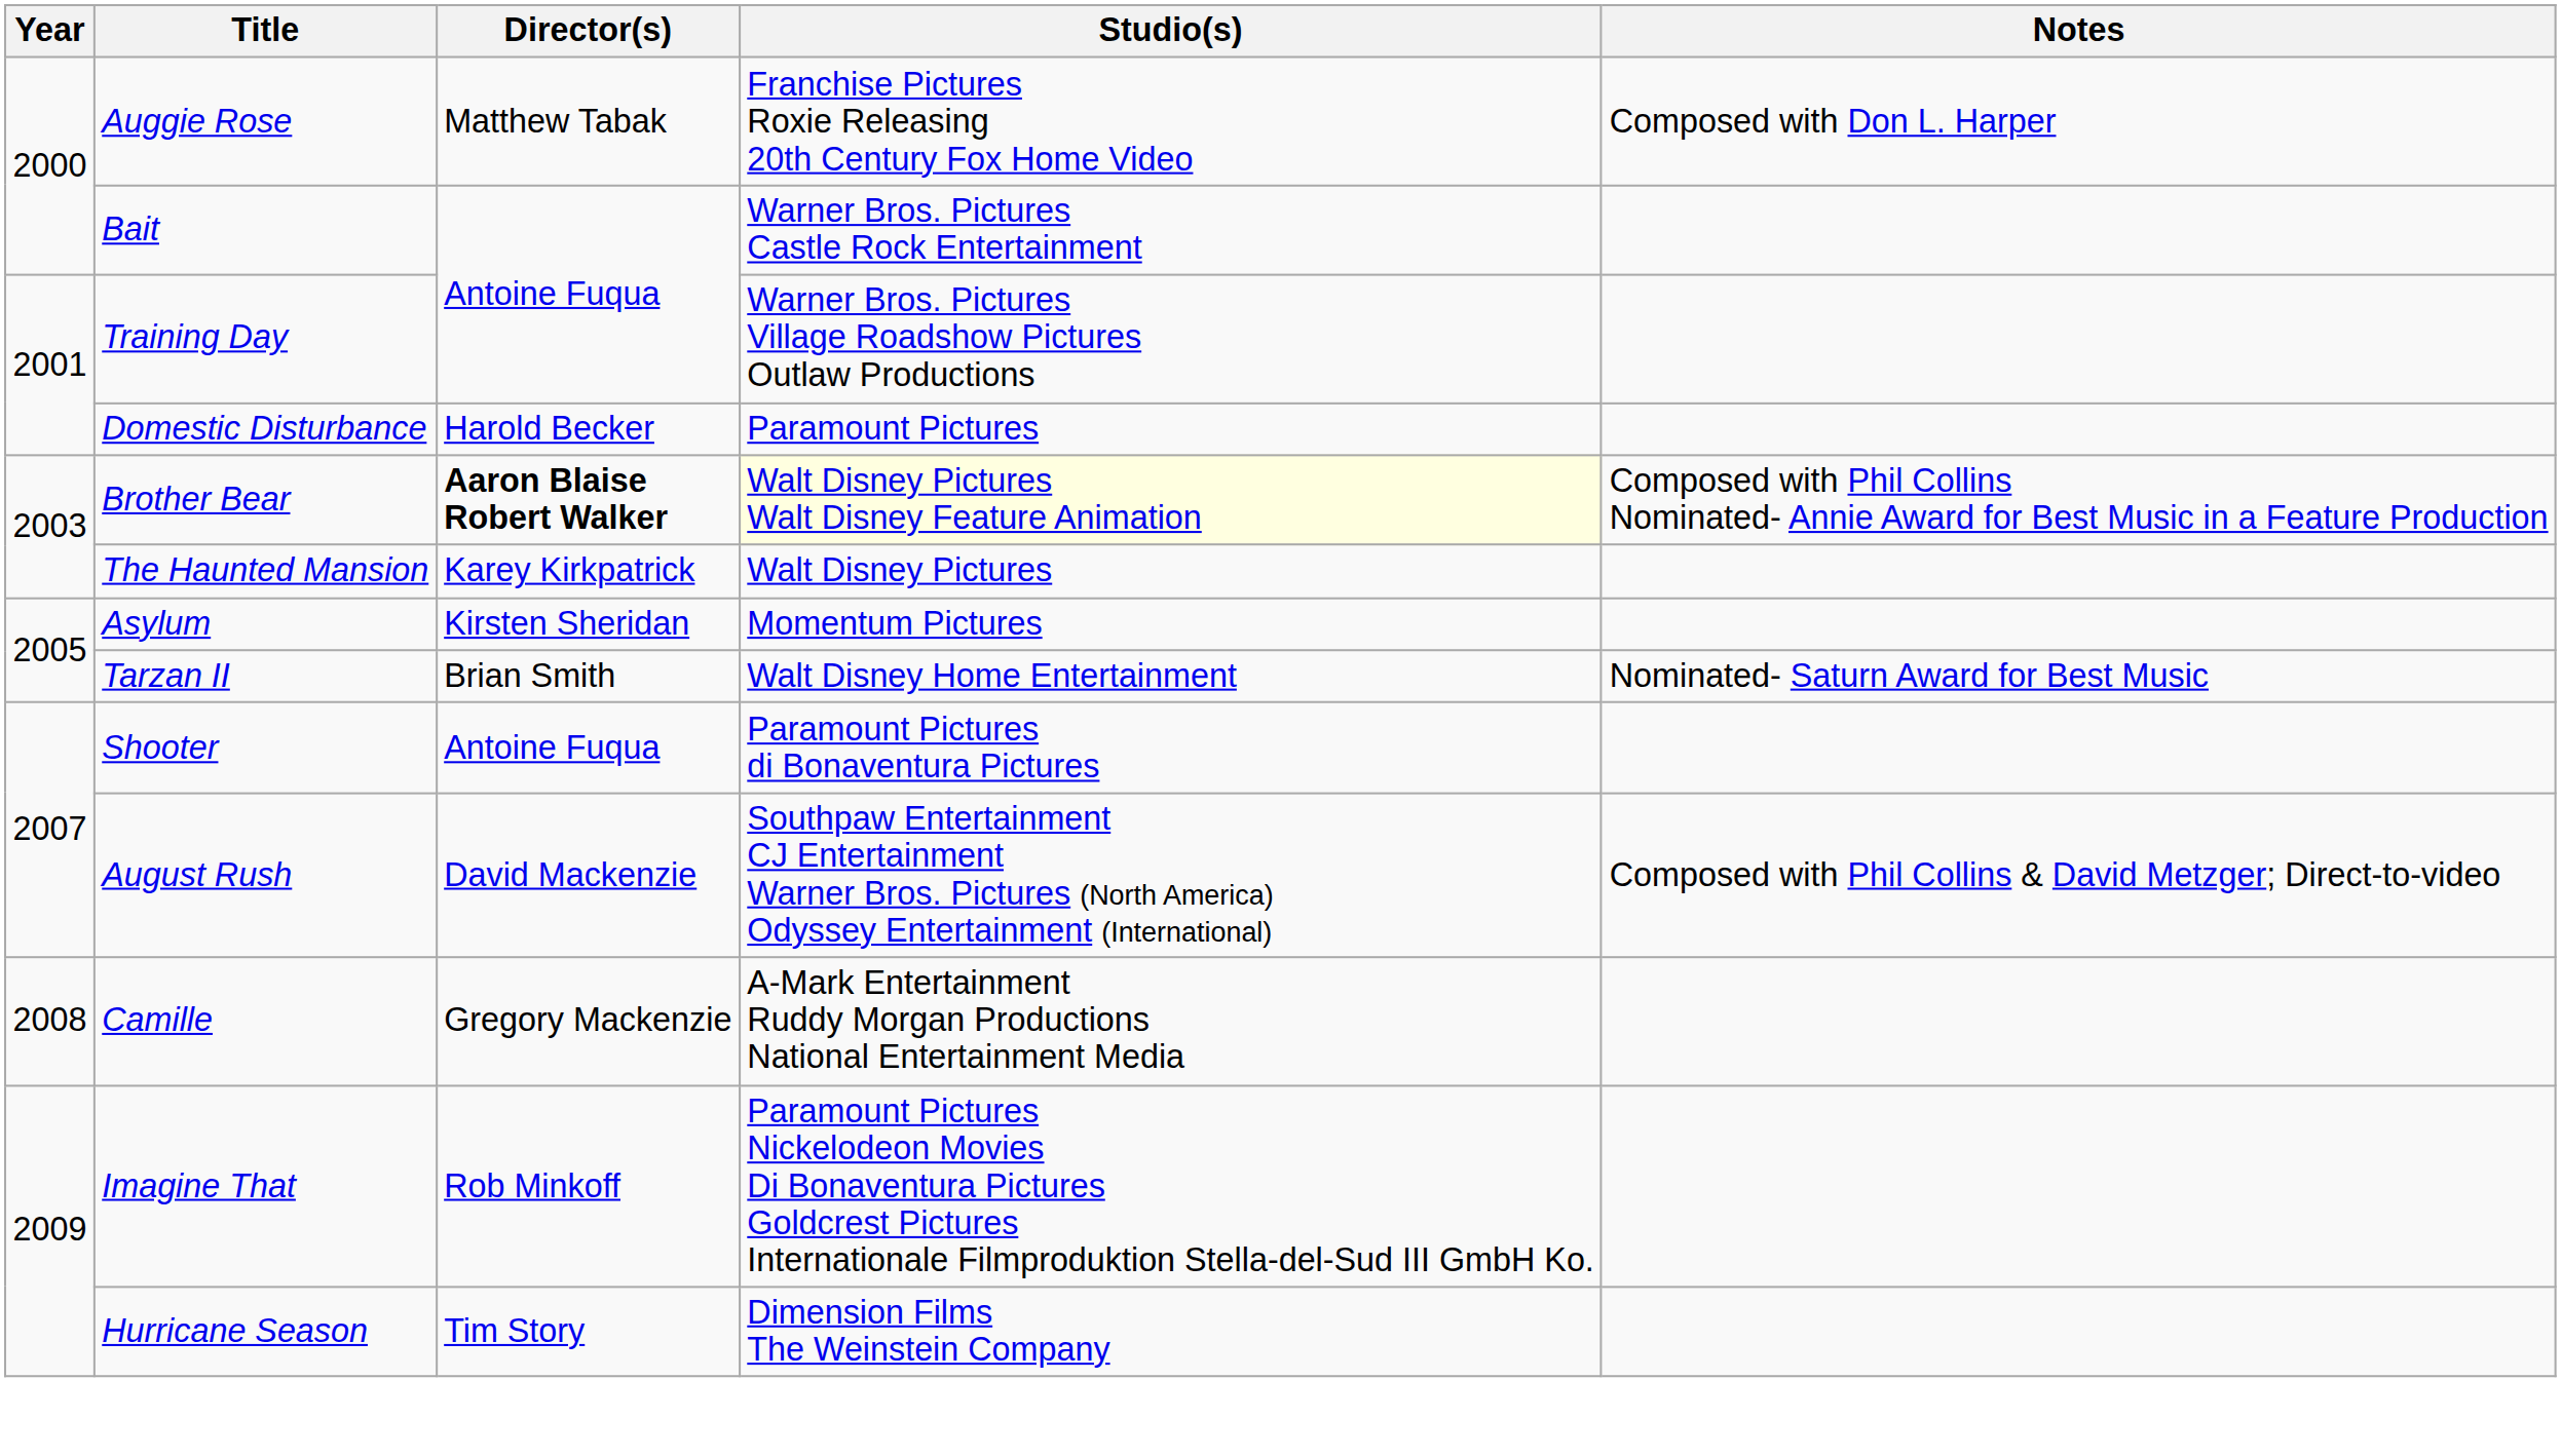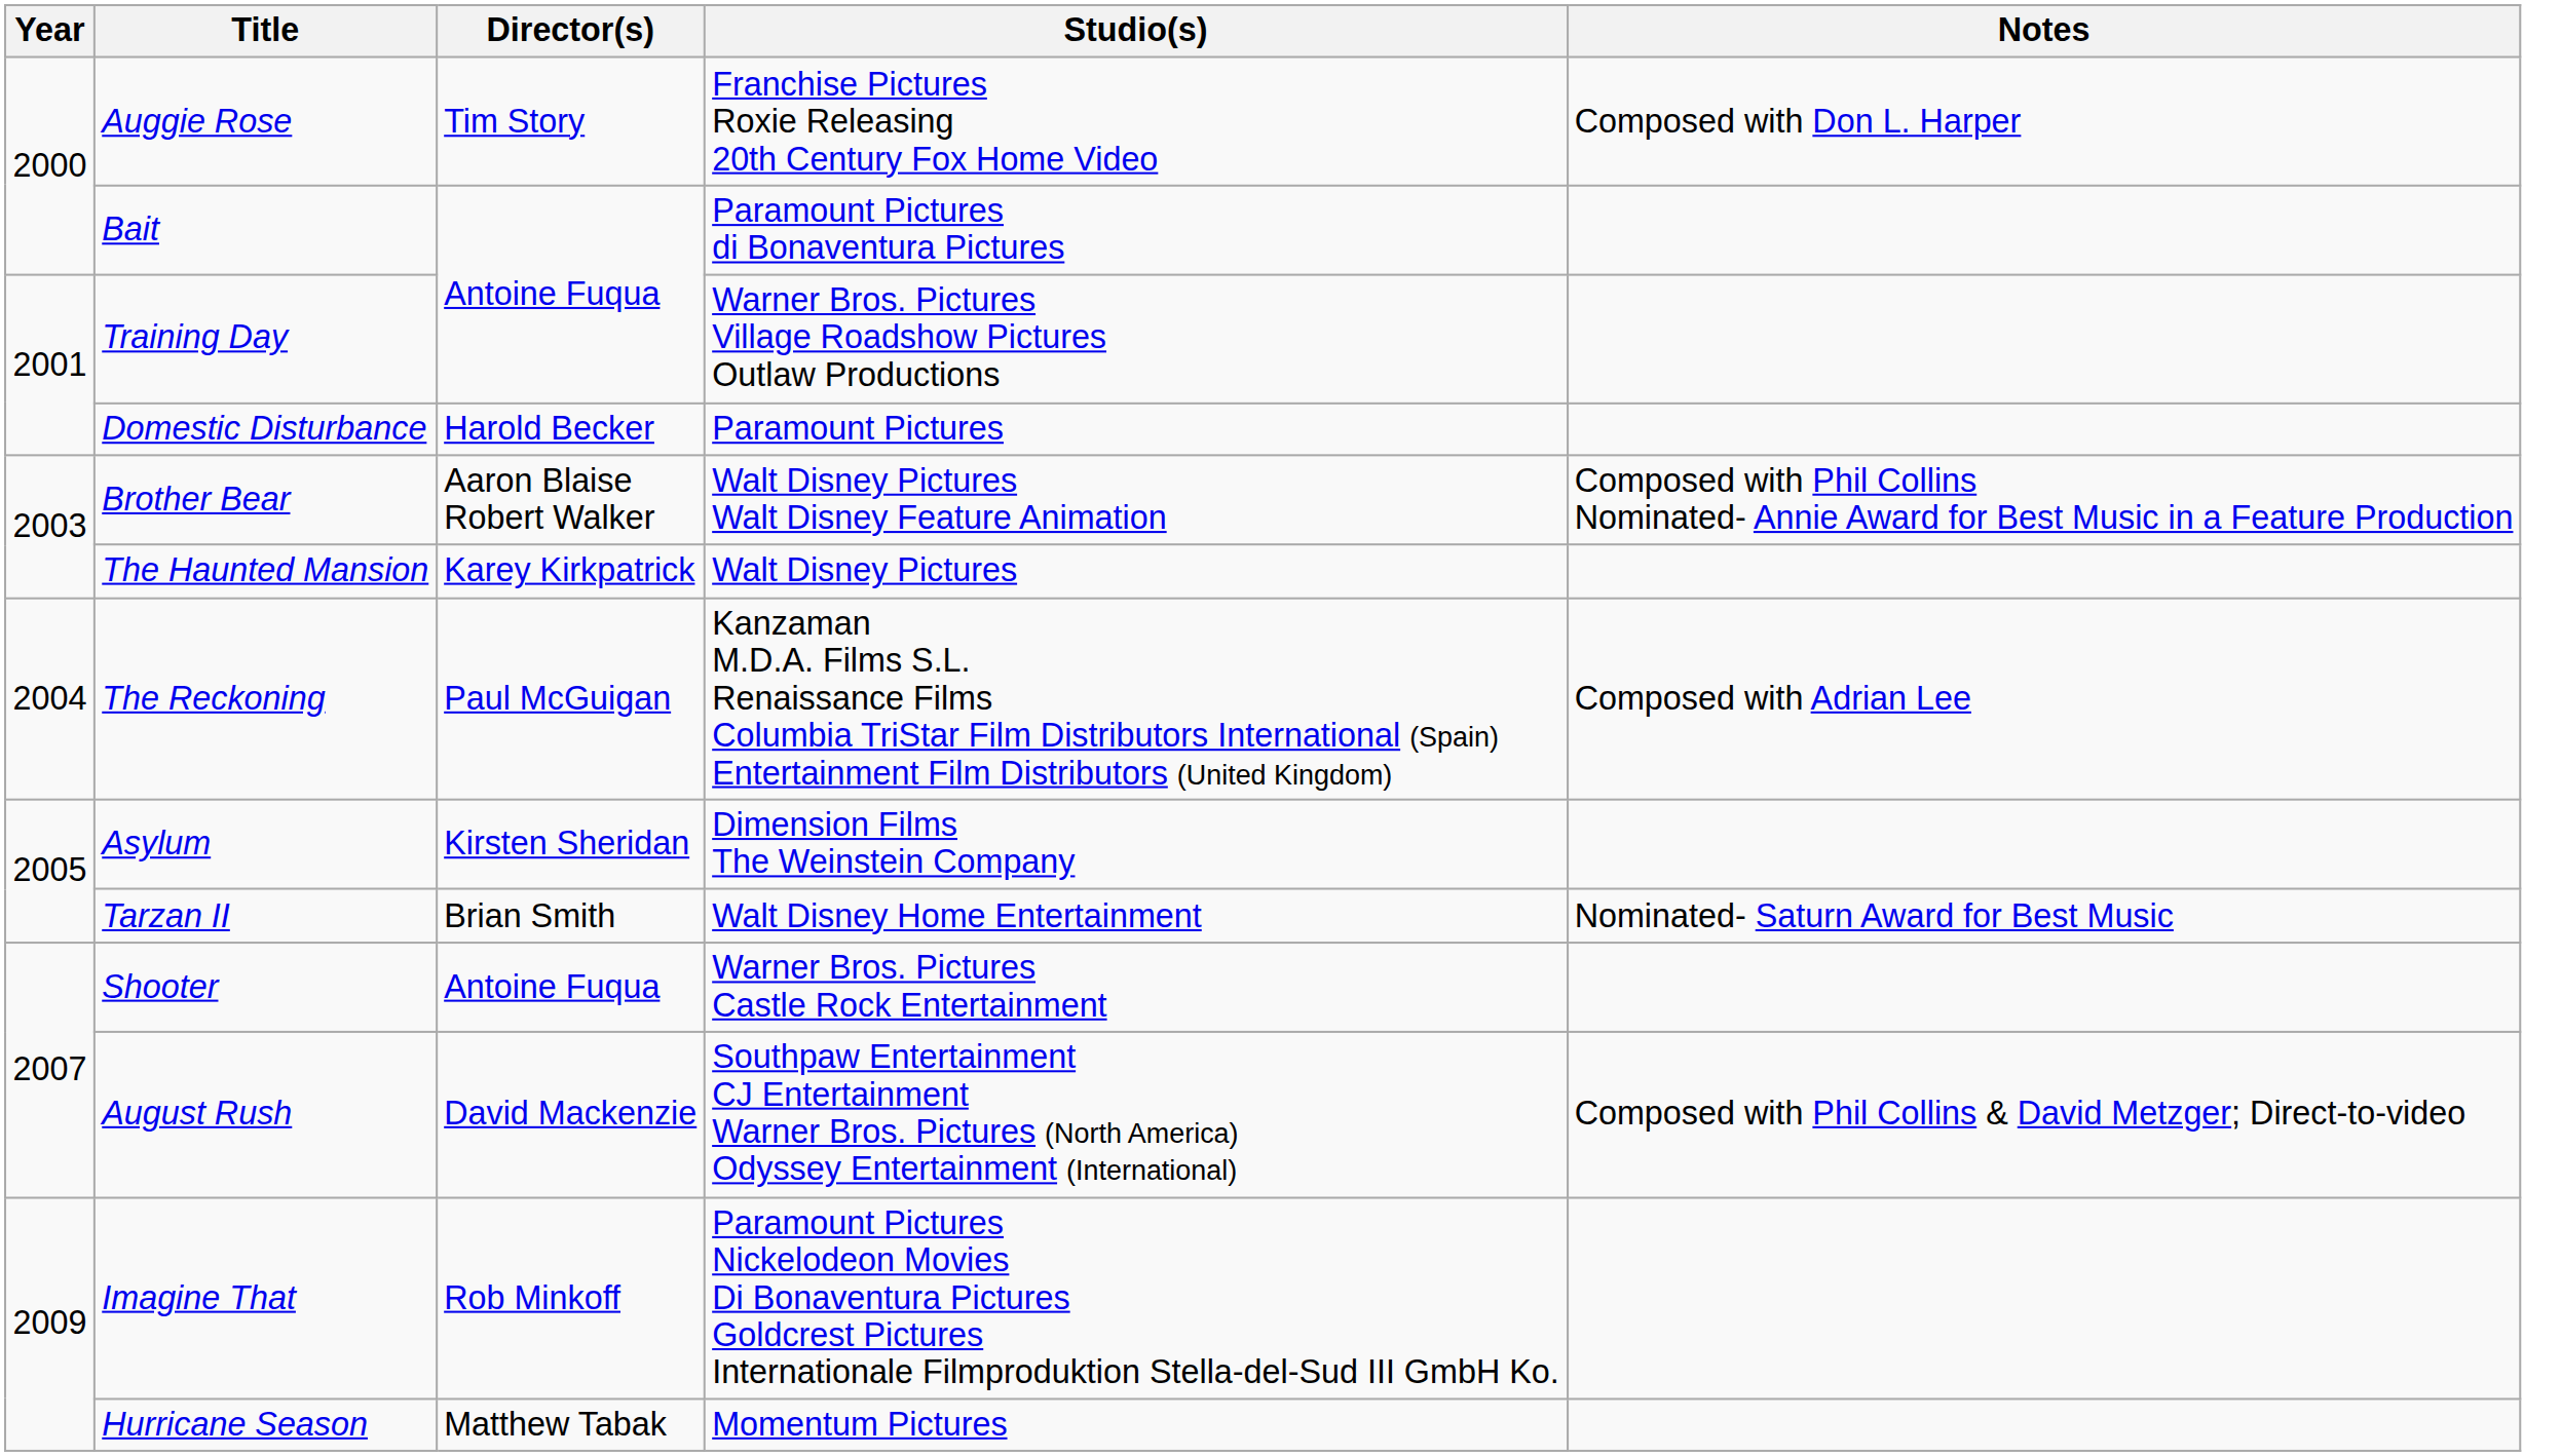 <table class="wikitable">
 <tr>
 <th>Year</th>
 <th>Title</th>
 <th>Director(s)</th>
 <th>Studio(s)</th>
 <th>Notes</th>
 </tr>
 <tr>
 <td rowspan="2">2000</td>
 <td><em><a href='#'>Auggie Rose</a></em></td>
-<td>Matthew Tabak</td>
+<td><a href='#'>Tim Story</a></td>
 <td><a href='#'>Franchise Pictures</a><br>Roxie Releasing<br><a href='#'>20th Century Fox Home Video</a></td>
 <td>Composed with <a href='#'>Don L. Harper</a></td>
 </tr>
 <tr>
 <td><em><a href='#'>Bait</a></em></td>
 <td rowspan="2"><a href='#'>Antoine Fuqua</a></td>
-<td><a href='#'>Warner Bros. Pictures</a><br><a href='#'>Castle Rock Entertainment</a></td>
+<td><a href='#'>Paramount Pictures</a><br><a href='#'>di Bonaventura Pictures</a></td>
 <td></td>
 </tr>
 <tr>
 <td rowspan="2">2001</td>
 <td><em><a href='#'>Training Day</a></em></td>
 <td><a href='#'>Warner Bros. Pictures</a><br><a href='#'>Village Roadshow Pictures</a><br>Outlaw Productions</td>
 <td></td>
 </tr>
 <tr>
 <td><em><a href='#'>Domestic Disturbance</a></em></td>
 <td><a href='#'>Harold Becker</a></td>
 <td><a href='#'>Paramount Pictures</a></td>
 <td></td>
 </tr>
 <tr>
 <td rowspan="2">2003</td>
 <td><em><a href='#'>Brother Bear</a></em></td>
-<td><strong>Aaron Blaise<br>Robert Walker</strong></td>
-<td style="background: lightyellow;"><a href='#'>Walt Disney Pictures</a><br><a href='#'>Walt Disney Feature Animation</a></td>
+<td>Aaron Blaise<br>Robert Walker</td>
+<td><a href='#'>Walt Disney Pictures</a><br><a href='#'>Walt Disney Feature Animation</a></td>
 <td>Composed with <a href='#'>Phil Collins</a><br>Nominated- <a href='#'>Annie Award for Best Music in a Feature Production</a></td>
 </tr>
 <tr>
 <td><em><a href='#'>The Haunted Mansion</a></em></td>
 <td><a href='#'>Karey Kirkpatrick</a></td>
 <td><a href='#'>Walt Disney Pictures</a></td>
 <td></td>
 </tr>
 <tr>
+<td>2004</td>
+<td><em><a href='#'>The Reckoning</a></em></td>
+<td><a href='#'>Paul McGuigan</a></td>
+<td>Kanzaman<br>M.D.A. Films S.L.<br>Renaissance Films<br><a href='#'>Columbia TriStar Film Distributors International</a> <small>(Spain)</small><br><a href='#'>Entertainment Film Distributors</a> <small>(United Kingdom)</small></td>
+<td>Composed with <a href='#'>Adrian Lee</a></td>
+</tr>
+<tr>
 <td rowspan="2">2005</td>
 <td><em><a href='#'>Asylum</a></em></td>
 <td><a href='#'>Kirsten Sheridan</a></td>
-<td><a href='#'>Momentum Pictures</a></td>
+<td><a href='#'>Dimension Films</a><br><a href='#'>The Weinstein Company</a></td>
 <td></td>
 </tr>
 <tr>
 <td><em><a href='#'>Tarzan II</a></em></td>
 <td>Brian Smith</td>
 <td><a href='#'>Walt Disney Home Entertainment</a></td>
 <td>Nominated- <a href='#'>Saturn Award for Best Music</a></td>
 </tr>
 <tr>
 <td rowspan="2">2007</td>
 <td><em><a href='#'>Shooter</a></em></td>
 <td><a href='#'>Antoine Fuqua</a></td>
-<td><a href='#'>Paramount Pictures</a><br><a href='#'>di Bonaventura Pictures</a></td>
+<td><a href='#'>Warner Bros. Pictures</a><br><a href='#'>Castle Rock Entertainment</a></td>
 <td></td>
 </tr>
 <tr>
 <td><em><a href='#'>August Rush</a></em></td>
 <td><a href='#'>David Mackenzie</a></td>
 <td><a href='#'>Southpaw Entertainment</a><br><a href='#'>CJ Entertainment</a><br><a href='#'>Warner Bros. Pictures</a> <small>(North America)</small><br><a href='#'>Odyssey Entertainment</a> <small>(International)</small></td>
 <td>Composed with <a href='#'>Phil Collins</a> & <a href='#'>David Metzger</a>; Direct-to-video</td>
-</tr>
-<tr>
-<td>2008</td>
-<td><em><a href='#'>Camille</a></em></td>
-<td>Gregory Mackenzie</td>
-<td>A-Mark Entertainment<br>Ruddy Morgan Productions<br>National Entertainment Media</td>
-<td></td>
 </tr>
 <tr>
 <td rowspan="2">2009</td>
 <td><em><a href='#'>Imagine That</a></em></td>
 <td><a href='#'>Rob Minkoff</a></td>
 <td><a href='#'>Paramount Pictures</a><br><a href='#'>Nickelodeon Movies</a><br><a href='#'>Di Bonaventura Pictures</a><br><a href='#'>Goldcrest Pictures</a><br>Internationale Filmproduktion Stella-del-Sud III GmbH Ko.</td>
 <td></td>
 </tr>
 <tr>
 <td><em><a href='#'>Hurricane Season</a></em></td>
-<td><a href='#'>Tim Story</a></td>
-<td><a href='#'>Dimension Films</a><br><a href='#'>The Weinstein Company</a></td>
+<td>Matthew Tabak</td>
+<td><a href='#'>Momentum Pictures</a></td>
 <td></td>
 </tr>
 </table>
